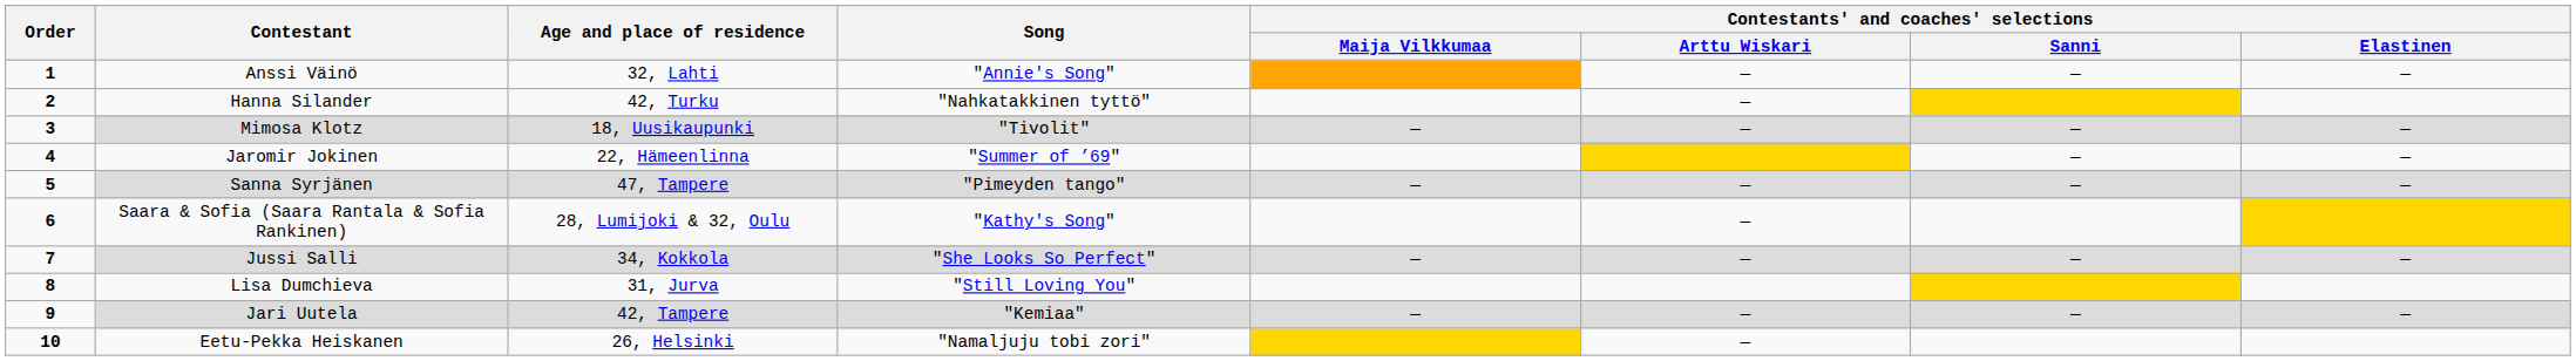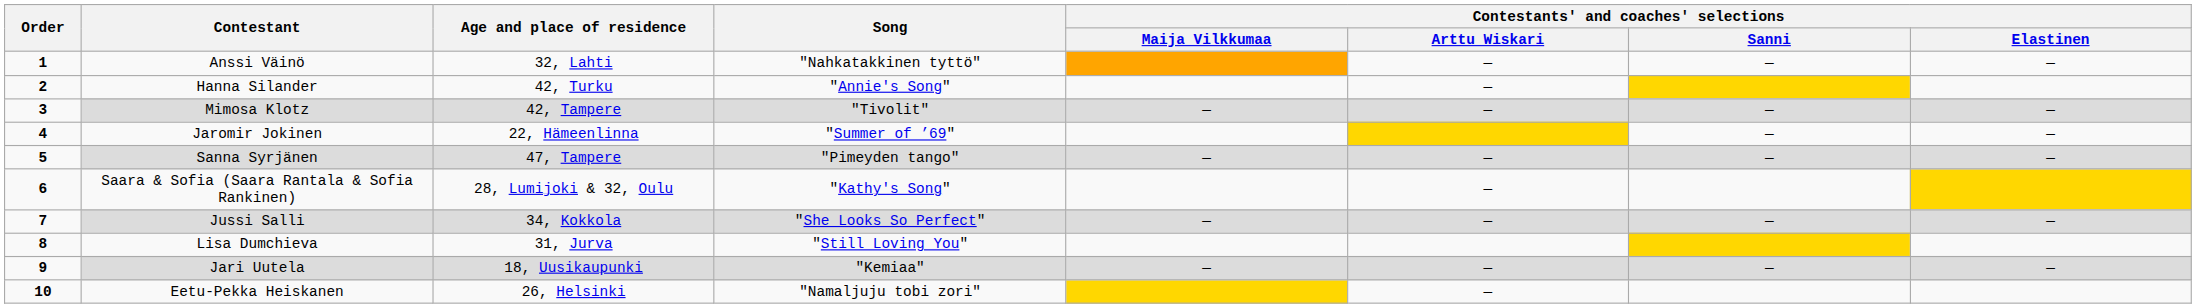 <table class="wikitable" style="text-align:center;">
 <tr>
 <th rowspan="2" scope="col" style="width:02%;">Order</th>
 <th rowspan="2" scope="col" style="width:10%;">Contestant</th>
 <th rowspan="2" scope="col" style="width:08%;">Age and place of residence</th>
 <th rowspan="2" scope="col" style="width:10%;">Song</th>
 <th colspan="4" scope="col" style="width:20%;">Contestants' and coaches' selections</th>
 </tr>
 <tr>
 <th style="width:08%;"><a href='#'>Maija Vilkkumaa</a></th>
 <th style="width:08%;"><a href='#'>Arttu Wiskari</a></th>
 <th style="width:08%;"><a href='#'>Sanni</a></th>
 <th style="width:08%;"><a href='#'>Elastinen</a></th>
 </tr>
 <tr>
 <td><strong>1</strong></td>
 <td>Anssi Väinö</td>
 <td>32, <a href='#'>Lahti</a></td>
-<td>"<a href='#'>Annie's Song</a>"</td>
+<td>"Nahkatakkinen tyttö"</td>
 <td bgcolor="orange"><strong></strong></td>
 <td>—</td>
 <td>—</td>
 <td>—</td>
 </tr>
 <tr>
 <td><strong>2</strong></td>
 <td>Hanna Silander</td>
 <td>42, <a href='#'>Turku</a></td>
-<td>"Nahkatakkinen tyttö"</td>
+<td>"<a href='#'>Annie's Song</a>"</td>
 <td><strong></strong></td>
 <td>—</td>
 <td bgcolor="gold"><strong></strong></td>
 <td><strong></strong></td>
 </tr>
 <tr>
 <td><strong>3</strong></td>
 <td style="background:#DCDCDC;">Mimosa Klotz</td>
-<td style="background:#DCDCDC;">18, <a href='#'>Uusikaupunki</a></td>
+<td style="background:#DCDCDC;">42, <a href='#'>Tampere</a></td>
 <td style="background:#DCDCDC;">"Tivolit"</td>
 <td style="background:#DCDCDC;">—</td>
 <td style="background:#DCDCDC;">—</td>
 <td style="background:#DCDCDC;">—</td>
 <td style="background:#DCDCDC;">—</td>
 </tr>
 <tr>
 <td><strong>4</strong></td>
 <td>Jaromir Jokinen</td>
 <td>22, <a href='#'>Hämeenlinna</a></td>
 <td>"<a href='#'>Summer of ’69</a>"</td>
 <td><strong></strong></td>
 <td bgcolor="gold"><strong></strong></td>
 <td>—</td>
 <td>—</td>
 </tr>
 <tr>
 <td><strong>5</strong></td>
 <td style="background:#DCDCDC;">Sanna Syrjänen</td>
 <td style="background:#DCDCDC;">47, <a href='#'>Tampere</a></td>
 <td style="background:#DCDCDC;">"Pimeyden tango"</td>
 <td style="background:#DCDCDC;">—</td>
 <td style="background:#DCDCDC;">—</td>
 <td style="background:#DCDCDC;">—</td>
 <td style="background:#DCDCDC;">—</td>
 </tr>
 <tr>
 <td><strong>6</strong></td>
 <td>Saara & Sofia (Saara Rantala & Sofia Rankinen)</td>
 <td>28, <a href='#'>Lumijoki</a> & 32, <a href='#'>Oulu</a></td>
 <td>"<a href='#'>Kathy's Song</a>"</td>
 <td><strong></strong></td>
 <td>—</td>
 <td><strong></strong></td>
 <td bgcolor="gold"><strong></strong></td>
 </tr>
 <tr>
 <td><strong>7</strong></td>
 <td style="background:#DCDCDC;">Jussi Salli</td>
 <td style="background:#DCDCDC;">34, <a href='#'>Kokkola</a></td>
 <td style="background:#DCDCDC;">"<a href='#'>She Looks So Perfect</a>"</td>
 <td style="background:#DCDCDC;">—</td>
 <td style="background:#DCDCDC;">—</td>
 <td style="background:#DCDCDC;">—</td>
 <td style="background:#DCDCDC;">—</td>
 </tr>
 <tr>
 <td><strong>8</strong></td>
 <td>Lisa Dumchieva</td>
 <td>31, <a href='#'>Jurva</a></td>
 <td>"<a href='#'>Still Loving You</a>"</td>
 <td><strong></strong></td>
 <td><strong></strong></td>
 <td bgcolor="gold"><strong></strong></td>
 <td><strong></strong></td>
 </tr>
 <tr>
 <td><strong>9</strong></td>
 <td style="background:#DCDCDC;">Jari Uutela</td>
-<td style="background:#DCDCDC;">42, <a href='#'>Tampere</a></td>
+<td style="background:#DCDCDC;">18, <a href='#'>Uusikaupunki</a></td>
 <td style="background:#DCDCDC;">"Kemiaa"</td>
 <td style="background:#DCDCDC;">—</td>
 <td style="background:#DCDCDC;">—</td>
 <td style="background:#DCDCDC;">—</td>
 <td style="background:#DCDCDC;">—</td>
 </tr>
 <tr>
 <td><strong>10</strong></td>
 <td>Eetu-Pekka Heiskanen</td>
 <td>26, <a href='#'>Helsinki</a></td>
 <td>"Namaljuju tobi zori"</td>
 <td bgcolor="gold"><strong></strong></td>
 <td>—</td>
 <td><strong></strong></td>
 <td><strong></strong></td>
 </tr>
 </table>
